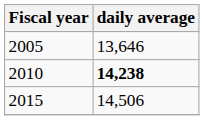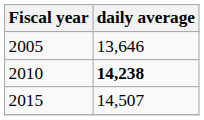 <table class="wikitable">
 <tr>
 <th>Fiscal year</th>
 <th>daily average</th>
 </tr>
 <tr>
 <td>2005</td>
 <td>13,646</td>
 </tr>
 <tr>
 <td>2010</td>
 <td><strong>14,238</strong></td>
 </tr>
 <tr>
 <td>2015</td>
-<td>14,506</td>
+<td>14,507</td>
 </tr>
 <tr>
 </tr>
 </table>
